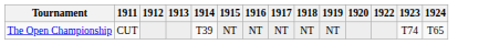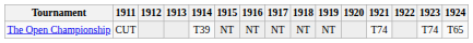 <table class="wikitable" style="font-size:95%;text-align:center;">
 <tr>
 <th>Tournament</th>
 <th>1911</th>
 <th>1912</th>
 <th>1913</th>
 <th>1914</th>
 <th>1915</th>
 <th>1916</th>
 <th>1917</th>
 <th>1918</th>
 <th>1919</th>
 <th>1920</th>
+<th>1921</th>
 <th>1922</th>
 <th>1923</th>
 <th>1924</th>
 </tr>
 <tr>
 <td align=left><a href='#'>The Open Championship</a></td>
 <td>CUT</td>
 <td style="background:#eeeeee;"></td>
 <td style="background:#eeeeee;"></td>
 <td>T39</td>
 <td style="background:#eeeeee;">NT</td>
 <td style="background:#eeeeee;">NT</td>
 <td style="background:#eeeeee;">NT</td>
 <td style="background:#eeeeee;">NT</td>
 <td style="background:#eeeeee;">NT</td>
 <td style="background:#eeeeee;"></td>
+<td>T74</td>
 <td style="background:#eeeeee;"></td>
 <td>T74</td>
 <td>T65</td>
 </tr>
 </table>
